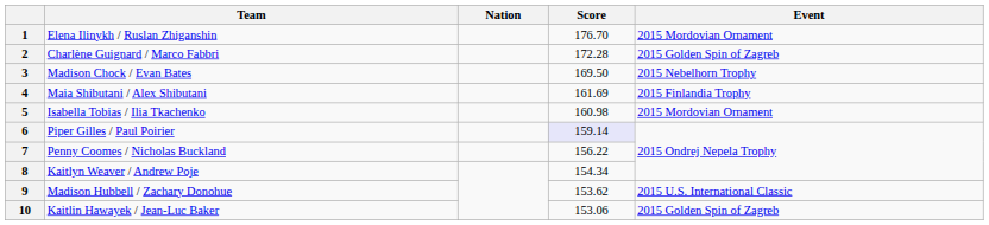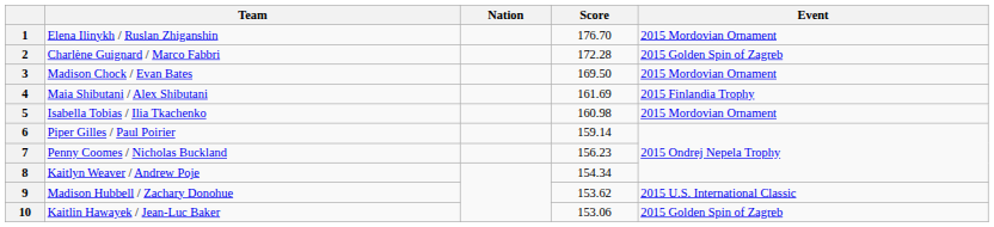 <table class="wikitable sortable" style="text-align:left; width:80%">
 <tr>
 <th scope="col"></th>
 <th scope="col">Team</th>
 <th scope="col">Nation</th>
 <th scope="col">Score</th>
 <th scope="col">Event</th>
 </tr>
 <tr>
 <th scope="row">1</th>
 <td><a href='#'>Elena Ilinykh</a> / <a href='#'>Ruslan Zhiganshin</a></td>
 <td></td>
 <td style="text-align:center;">176.70</td>
 <td><a href='#'>2015 Mordovian Ornament</a></td>
 </tr>
 <tr>
 <th scope="row">2</th>
 <td><a href='#'>Charlène Guignard</a> / <a href='#'>Marco Fabbri</a></td>
 <td></td>
 <td style="text-align:center;">172.28</td>
 <td><a href='#'>2015 Golden Spin of Zagreb</a></td>
 </tr>
 <tr>
 <th scope="row">3</th>
 <td><a href='#'>Madison Chock</a> / <a href='#'>Evan Bates</a></td>
 <td></td>
 <td style="text-align:center;">169.50</td>
-<td><a href='#'>2015 Nebelhorn Trophy</a></td>
+<td><a href='#'>2015 Mordovian Ornament</a></td>
 </tr>
 <tr>
 <th scope="row">4</th>
 <td><a href='#'>Maia Shibutani</a> / <a href='#'>Alex Shibutani</a></td>
 <td></td>
 <td style="text-align:center;">161.69</td>
 <td><a href='#'>2015 Finlandia Trophy</a></td>
 </tr>
 <tr>
 <th scope="row">5</th>
 <td><a href='#'>Isabella Tobias</a> / <a href='#'>Ilia Tkachenko</a></td>
 <td></td>
 <td style="text-align:center;">160.98</td>
 <td><a href='#'>2015 Mordovian Ornament</a></td>
 </tr>
 <tr>
 <th scope="row">6</th>
 <td><a href='#'>Piper Gilles</a> / <a href='#'>Paul Poirier</a></td>
 <td></td>
-<td style="background: lavender; text-align:center;">159.14</td>
+<td style="text-align:center;">159.14</td>
 <td rowspan="3"><a href='#'>2015 Ondrej Nepela Trophy</a></td>
 </tr>
 <tr>
 <th scope="row">7</th>
 <td><a href='#'>Penny Coomes</a> / <a href='#'>Nicholas Buckland</a></td>
 <td></td>
-<td style="text-align:center;">156.22</td>
+<td style="text-align:center;">156.23</td>
 </tr>
 <tr>
 <th scope="row">8</th>
 <td><a href='#'>Kaitlyn Weaver</a> / <a href='#'>Andrew Poje</a></td>
 <td rowspan="3"></td>
 <td style="text-align:center;">154.34</td>
 </tr>
 <tr>
 <th scope="row">9</th>
 <td><a href='#'>Madison Hubbell</a> / <a href='#'>Zachary Donohue</a></td>
 <td style="text-align:center;">153.62</td>
 <td><a href='#'>2015 U.S. International Classic</a></td>
 </tr>
 <tr>
 <th scope="row">10</th>
 <td><a href='#'>Kaitlin Hawayek</a> / <a href='#'>Jean-Luc Baker</a></td>
 <td style="text-align:center;">153.06</td>
 <td><a href='#'>2015 Golden Spin of Zagreb</a></td>
 </tr>
 </table>
